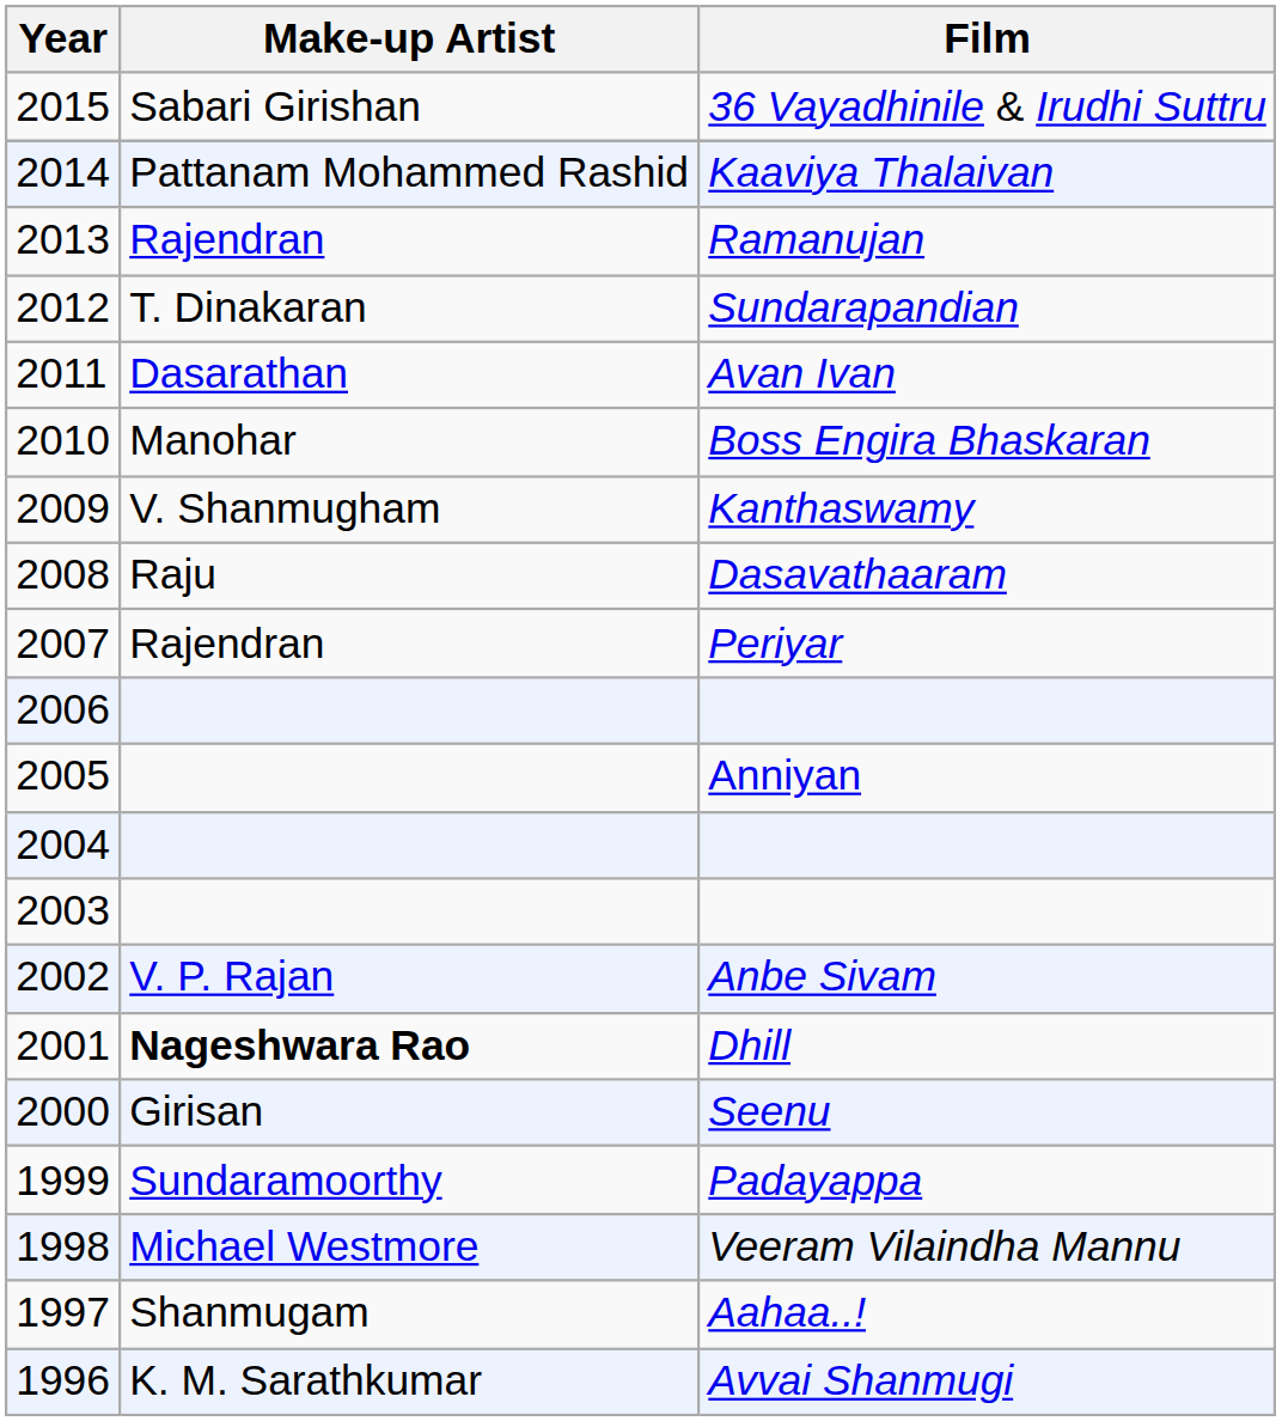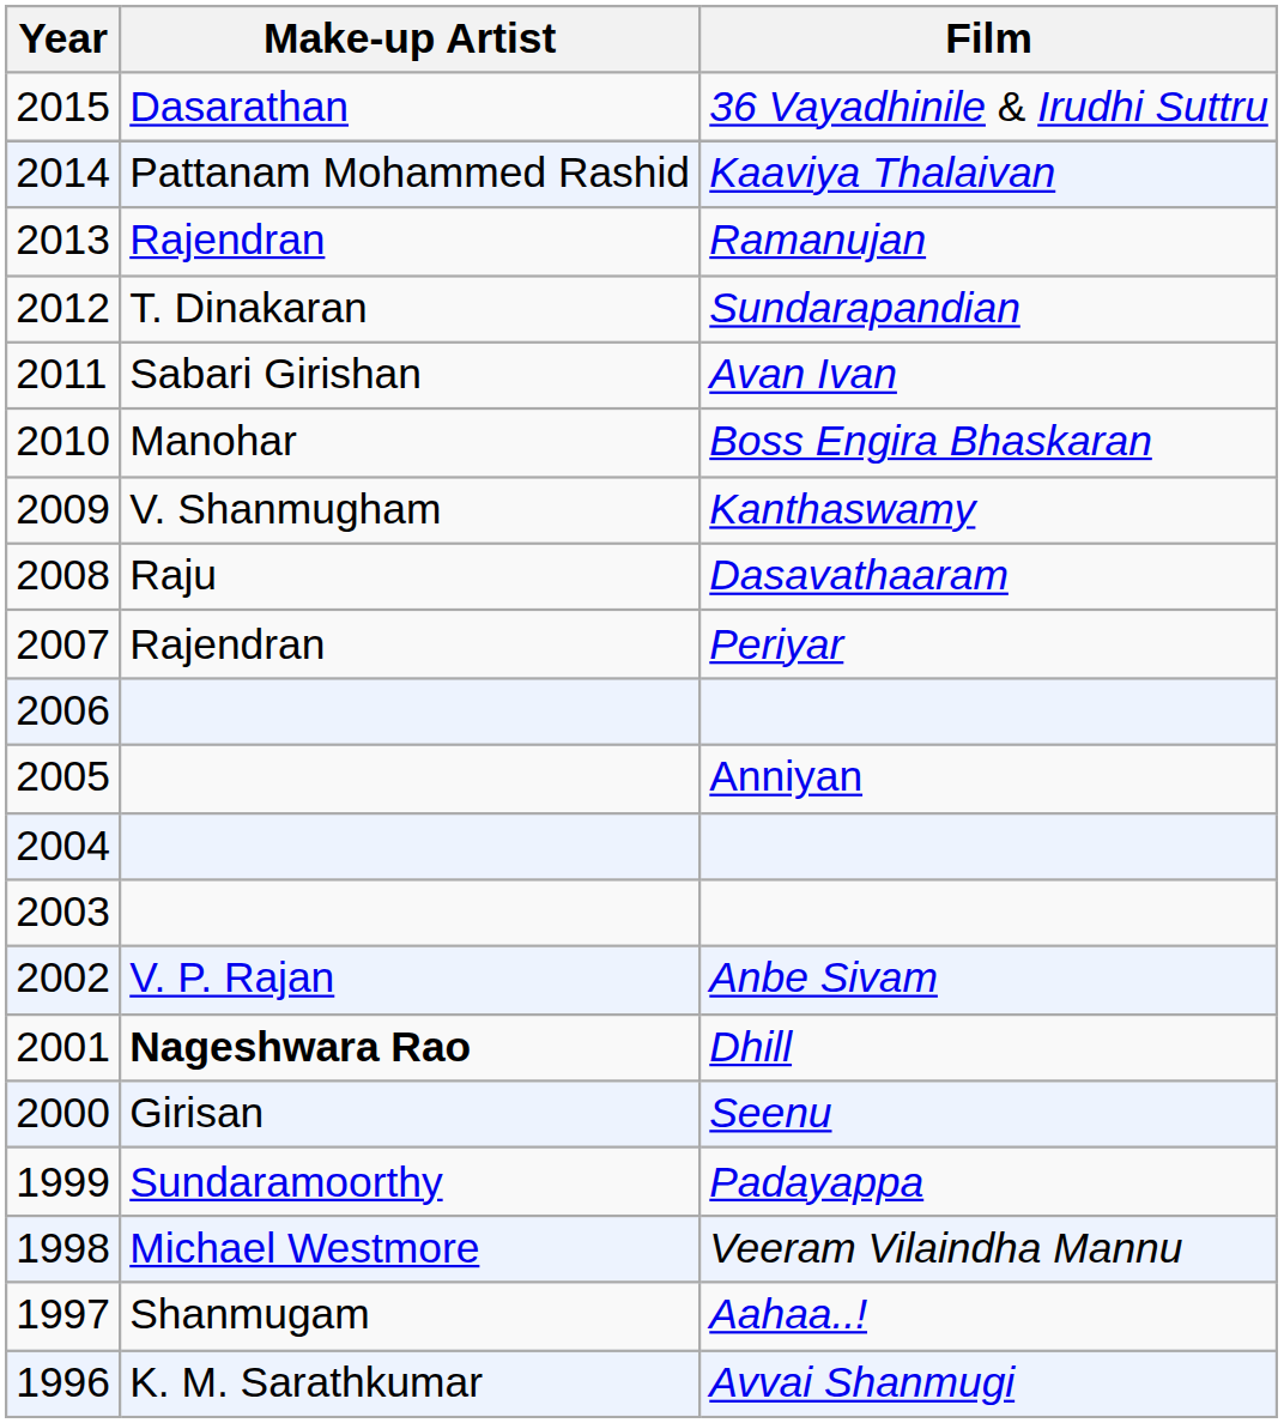 <table class="wikitable">
 <tr>
 <th>Year</th>
 <th>Make-up Artist</th>
 <th>Film</th>
 </tr>
 <tr>
 <td>2015</td>
-<td>Sabari Girishan</td>
+<td><a href='#'>Dasarathan</a></td>
 <td><em><a href='#'>36 Vayadhinile</a></em> & <em><a href='#'>Irudhi Suttru</a></em></td>
 </tr>
 <tr>
 </tr>
 <tr bgcolor=#edf3fe>
 <td>2014</td>
 <td>Pattanam Mohammed Rashid  </td>
 <td><em><a href='#'>Kaaviya Thalaivan</a></em></td>
 </tr>
 <tr>
 <td>2013</td>
 <td><a href='#'>Rajendran</a></td>
 <td><em><a href='#'>Ramanujan</a></em></td>
 </tr>
 <tr>
 <td>2012</td>
 <td>T. Dinakaran </td>
 <td><em><a href='#'>Sundarapandian</a></em></td>
 </tr>
 <tr>
 <td>2011</td>
-<td><a href='#'>Dasarathan</a></td>
+<td>Sabari Girishan</td>
 <td><em><a href='#'>Avan Ivan</a></em></td>
 </tr>
 <tr>
 <td>2010</td>
 <td>Manohar </td>
 <td><em><a href='#'>Boss Engira Bhaskaran</a></em></td>
 </tr>
 <tr>
 <td>2009</td>
 <td>V. Shanmugham </td>
 <td><em><a href='#'>Kanthaswamy</a></em></td>
 </tr>
 <tr>
 <td>2008</td>
 <td>Raju</td>
 <td><em><a href='#'>Dasavathaaram</a></em></td>
 </tr>
 <tr>
 <td>2007</td>
 <td>Rajendran</td>
 <td><em><a href='#'>Periyar</a></em></td>
 </tr>
 <tr bgcolor=#edf3fe>
 <td>2006</td>
 <td></td>
 <td></td>
 </tr>
 <tr>
 <td>2005</td>
 <td></td>
 <td><a href='#'>Anniyan</a></td>
 </tr>
 <tr bgcolor=#edf3fe>
 <td>2004</td>
 <td></td>
 <td></td>
 </tr>
 <tr>
 <td>2003</td>
 <td></td>
 <td></td>
 </tr>
 <tr bgcolor=#edf3fe>
 <td>2002</td>
 <td><a href='#'>V. P. Rajan</a></td>
 <td><em><a href='#'>Anbe Sivam</a></em></td>
 </tr>
 <tr>
 <td>2001</td>
 <td><strong>Nageshwara Rao</strong></td>
 <td><em><a href='#'>Dhill</a></em></td>
 </tr>
 <tr bgcolor=#edf3fe>
 <td>2000</td>
 <td>Girisan</td>
 <td><em><a href='#'>Seenu</a></em></td>
 </tr>
 <tr>
 <td>1999</td>
 <td><a href='#'>Sundaramoorthy</a></td>
 <td><em><a href='#'>Padayappa</a></em></td>
 </tr>
 <tr bgcolor=#edf3fe>
 <td>1998</td>
 <td><a href='#'>Michael Westmore</a></td>
 <td><em>Veeram Vilaindha Mannu</em></td>
 </tr>
 <tr>
 <td>1997</td>
 <td>Shanmugam</td>
 <td><em><a href='#'>Aahaa..!</a></em></td>
 </tr>
 <tr bgcolor=#edf3fe>
 <td>1996</td>
 <td>K. M. Sarathkumar</td>
 <td><em><a href='#'>Avvai Shanmugi</a></em></td>
 </tr>
 </table>
